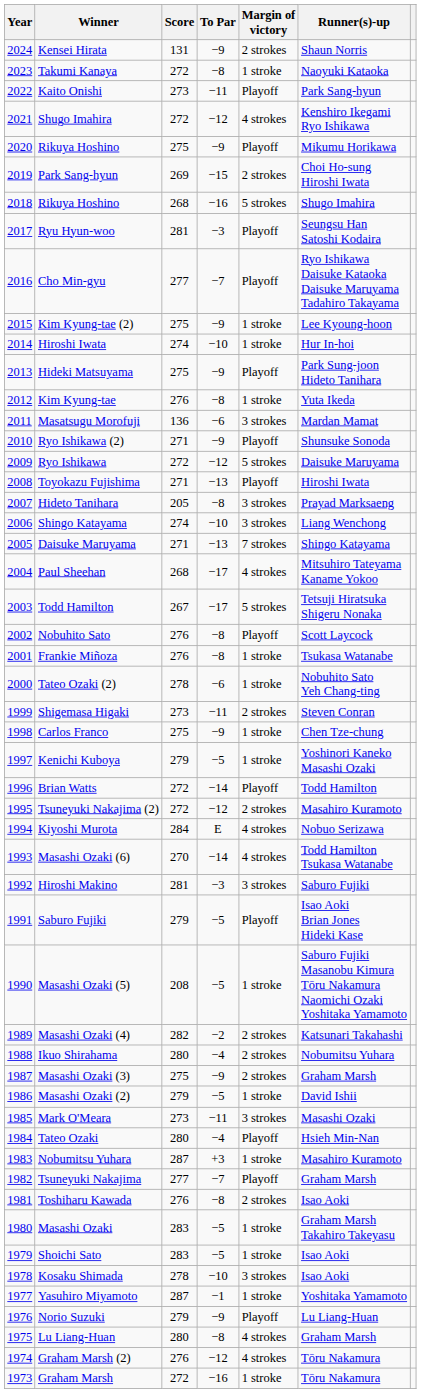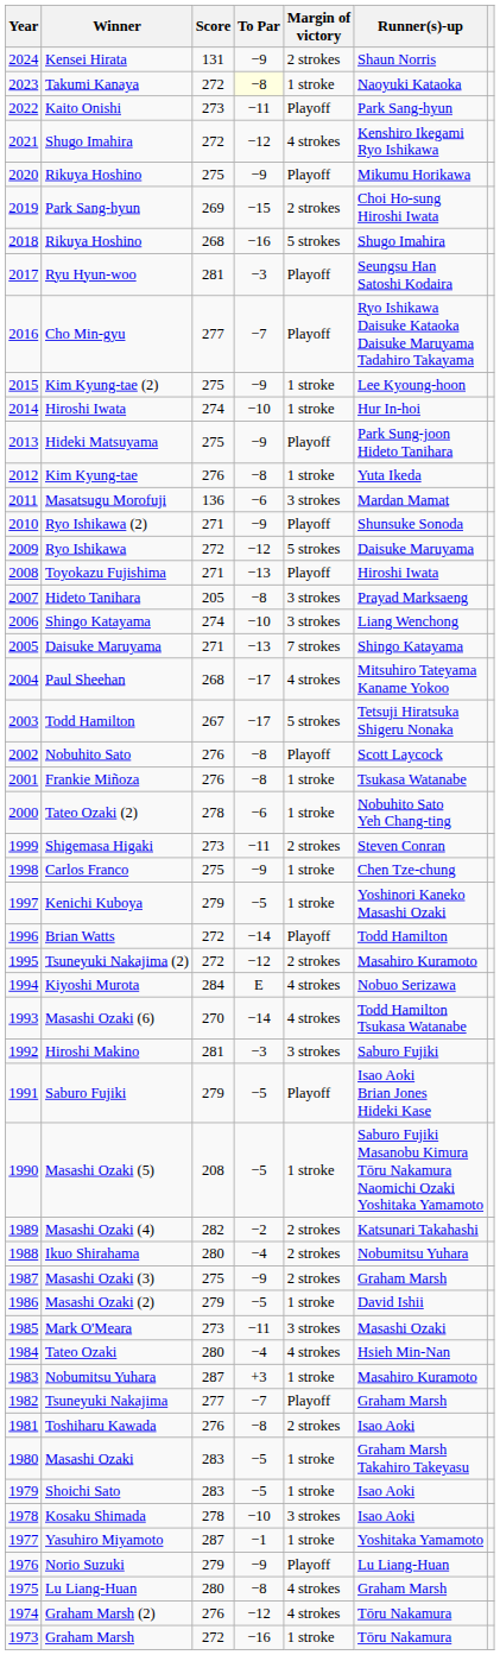 <table class=wikitable style="font-size:95%">
 <tr>
 <th>Year</th>
 <th>Winner</th>
 <th>Score</th>
 <th>To Par</th>
 <th>Margin of<br>victory</th>
 <th>Runner(s)-up</th>
 <th></th>
 </tr>
 <tr>
 <td><a href='#'>2024</a></td>
 <td> <a href='#'>Kensei Hirata</a></td>
 <td align=center>131</td>
 <td align=center>−9</td>
 <td>2 strokes</td>
 <td> <a href='#'>Shaun Norris</a></td>
 <td></td>
 </tr>
 <tr>
 <td><a href='#'>2023</a></td>
 <td> <a href='#'>Takumi Kanaya</a></td>
 <td align=center>272</td>
-<td align=center>−8</td>
+<td align=center style="background: lightyellow;">−8</td>
 <td>1 stroke</td>
 <td> <a href='#'>Naoyuki Kataoka</a></td>
 <td></td>
 </tr>
 <tr>
 <td><a href='#'>2022</a></td>
 <td> <a href='#'>Kaito Onishi</a></td>
 <td align=center>273</td>
 <td align=center>−11</td>
 <td>Playoff</td>
 <td> <a href='#'>Park Sang-hyun</a></td>
 <td></td>
 </tr>
 <tr>
 <td><a href='#'>2021</a></td>
 <td> <a href='#'>Shugo Imahira</a></td>
 <td align=center>272</td>
 <td align=center>−12</td>
 <td>4 strokes</td>
 <td> <a href='#'>Kenshiro Ikegami</a><br> <a href='#'>Ryo Ishikawa</a></td>
 <td></td>
 </tr>
 <tr>
 <td><a href='#'>2020</a></td>
 <td> <a href='#'>Rikuya Hoshino</a></td>
 <td align=center>275</td>
 <td align=center>−9</td>
 <td>Playoff</td>
 <td> <a href='#'>Mikumu Horikawa</a></td>
 <td></td>
 </tr>
 <tr>
 <td><a href='#'>2019</a></td>
 <td> <a href='#'>Park Sang-hyun</a></td>
 <td align=center>269</td>
 <td align=center>−15</td>
 <td>2 strokes</td>
 <td> <a href='#'>Choi Ho-sung</a><br> <a href='#'>Hiroshi Iwata</a></td>
 <td></td>
 </tr>
 <tr>
 <td><a href='#'>2018</a></td>
 <td> <a href='#'>Rikuya Hoshino</a></td>
 <td align=center>268</td>
 <td align=center>−16</td>
 <td>5 strokes</td>
 <td> <a href='#'>Shugo Imahira</a></td>
 <td></td>
 </tr>
 <tr>
 <td><a href='#'>2017</a></td>
 <td> <a href='#'>Ryu Hyun-woo</a></td>
 <td align=center>281</td>
 <td align=center>−3</td>
 <td>Playoff</td>
 <td> <a href='#'>Seungsu Han</a><br> <a href='#'>Satoshi Kodaira</a></td>
 <td></td>
 </tr>
 <tr>
 <td><a href='#'>2016</a></td>
 <td> <a href='#'>Cho Min-gyu</a></td>
 <td align=center>277</td>
 <td align=center>−7</td>
 <td>Playoff</td>
 <td> <a href='#'>Ryo Ishikawa</a><br> <a href='#'>Daisuke Kataoka</a><br> <a href='#'>Daisuke Maruyama</a><br> <a href='#'>Tadahiro Takayama</a></td>
 <td></td>
 </tr>
 <tr>
 <td><a href='#'>2015</a></td>
 <td> <a href='#'>Kim Kyung-tae</a> (2)</td>
 <td align=center>275</td>
 <td align=center>−9</td>
 <td>1 stroke</td>
 <td> <a href='#'>Lee Kyoung-hoon</a></td>
 <td></td>
 </tr>
 <tr>
 <td><a href='#'>2014</a></td>
 <td> <a href='#'>Hiroshi Iwata</a></td>
 <td align=center>274</td>
 <td align=center>−10</td>
 <td>1 stroke</td>
 <td> <a href='#'>Hur In-hoi</a></td>
 <td></td>
 </tr>
 <tr>
 <td><a href='#'>2013</a></td>
 <td> <a href='#'>Hideki Matsuyama</a></td>
 <td align=center>275</td>
 <td align=center>−9</td>
 <td>Playoff</td>
 <td> <a href='#'>Park Sung-joon</a><br> <a href='#'>Hideto Tanihara</a></td>
 <td></td>
 </tr>
 <tr>
 <td><a href='#'>2012</a></td>
 <td> <a href='#'>Kim Kyung-tae</a></td>
 <td align=center>276</td>
 <td align=center>−8</td>
 <td>1 stroke</td>
 <td> <a href='#'>Yuta Ikeda</a></td>
 <td></td>
 </tr>
 <tr>
 <td><a href='#'>2011</a></td>
 <td> <a href='#'>Masatsugu Morofuji</a></td>
 <td align=center>136</td>
 <td align=center>−6</td>
 <td>3 strokes</td>
 <td> <a href='#'>Mardan Mamat</a></td>
 <td></td>
 </tr>
 <tr>
 <td><a href='#'>2010</a></td>
 <td> <a href='#'>Ryo Ishikawa</a> (2)</td>
 <td align=center>271</td>
 <td align=center>−9</td>
 <td>Playoff</td>
 <td> <a href='#'>Shunsuke Sonoda</a></td>
 <td></td>
 </tr>
 <tr>
 <td><a href='#'>2009</a></td>
 <td> <a href='#'>Ryo Ishikawa</a></td>
 <td align=center>272</td>
 <td align=center>−12</td>
 <td>5 strokes</td>
 <td> <a href='#'>Daisuke Maruyama</a></td>
 <td></td>
 </tr>
 <tr>
 <td><a href='#'>2008</a></td>
 <td> <a href='#'>Toyokazu Fujishima</a></td>
 <td align=center>271</td>
 <td align=center>−13</td>
 <td>Playoff</td>
 <td> <a href='#'>Hiroshi Iwata</a></td>
 <td></td>
 </tr>
 <tr>
 <td><a href='#'>2007</a></td>
 <td> <a href='#'>Hideto Tanihara</a></td>
 <td align=center>205</td>
 <td align=center>−8</td>
 <td>3 strokes</td>
 <td> <a href='#'>Prayad Marksaeng</a></td>
 <td></td>
 </tr>
 <tr>
 <td><a href='#'>2006</a></td>
 <td> <a href='#'>Shingo Katayama</a></td>
 <td align=center>274</td>
 <td align=center>−10</td>
 <td>3 strokes</td>
 <td> <a href='#'>Liang Wenchong</a></td>
 <td></td>
 </tr>
 <tr>
 <td><a href='#'>2005</a></td>
 <td> <a href='#'>Daisuke Maruyama</a></td>
 <td align=center>271</td>
 <td align=center>−13</td>
 <td>7 strokes</td>
 <td> <a href='#'>Shingo Katayama</a></td>
 <td></td>
 </tr>
 <tr>
 <td><a href='#'>2004</a></td>
 <td> <a href='#'>Paul Sheehan</a></td>
 <td align=center>268</td>
 <td align=center>−17</td>
 <td>4 strokes</td>
 <td> <a href='#'>Mitsuhiro Tateyama</a><br> <a href='#'>Kaname Yokoo</a></td>
 <td></td>
 </tr>
 <tr>
 <td><a href='#'>2003</a></td>
 <td> <a href='#'>Todd Hamilton</a></td>
 <td align=center>267</td>
 <td align=center>−17</td>
 <td>5 strokes</td>
 <td> <a href='#'>Tetsuji Hiratsuka</a><br> <a href='#'>Shigeru Nonaka</a></td>
 <td></td>
 </tr>
 <tr>
 <td><a href='#'>2002</a></td>
 <td> <a href='#'>Nobuhito Sato</a></td>
 <td align=center>276</td>
 <td align=center>−8</td>
 <td>Playoff</td>
 <td> <a href='#'>Scott Laycock</a></td>
 <td></td>
 </tr>
 <tr>
 <td><a href='#'>2001</a></td>
 <td> <a href='#'>Frankie Miñoza</a></td>
 <td align=center>276</td>
 <td align=center>−8</td>
 <td>1 stroke</td>
 <td> <a href='#'>Tsukasa Watanabe</a></td>
 <td></td>
 </tr>
 <tr>
 <td><a href='#'>2000</a></td>
 <td> <a href='#'>Tateo Ozaki</a> (2)</td>
 <td align=center>278</td>
 <td align=center>−6</td>
 <td>1 stroke</td>
 <td> <a href='#'>Nobuhito Sato</a><br> <a href='#'>Yeh Chang-ting</a></td>
 <td></td>
 </tr>
 <tr>
 <td><a href='#'>1999</a></td>
 <td> <a href='#'>Shigemasa Higaki</a></td>
 <td align=center>273</td>
 <td align=center>−11</td>
 <td>2 strokes</td>
 <td> <a href='#'>Steven Conran</a></td>
 <td></td>
 </tr>
 <tr>
 <td><a href='#'>1998</a></td>
 <td> <a href='#'>Carlos Franco</a></td>
 <td align=center>275</td>
 <td align=center>−9</td>
 <td>1 stroke</td>
 <td> <a href='#'>Chen Tze-chung</a></td>
 <td></td>
 </tr>
 <tr>
 <td><a href='#'>1997</a></td>
 <td> <a href='#'>Kenichi Kuboya</a></td>
 <td align=center>279</td>
 <td align=center>−5</td>
 <td>1 stroke</td>
 <td> <a href='#'>Yoshinori Kaneko</a><br> <a href='#'>Masashi Ozaki</a></td>
 <td></td>
 </tr>
 <tr>
 <td><a href='#'>1996</a></td>
 <td> <a href='#'>Brian Watts</a></td>
 <td align=center>272</td>
 <td align=center>−14</td>
 <td>Playoff</td>
 <td> <a href='#'>Todd Hamilton</a></td>
 <td></td>
 </tr>
 <tr>
 <td><a href='#'>1995</a></td>
 <td> <a href='#'>Tsuneyuki Nakajima</a> (2)</td>
 <td align=center>272</td>
 <td align=center>−12</td>
 <td>2 strokes</td>
 <td> <a href='#'>Masahiro Kuramoto</a></td>
 <td></td>
 </tr>
 <tr>
 <td><a href='#'>1994</a></td>
 <td> <a href='#'>Kiyoshi Murota</a></td>
 <td align=center>284</td>
 <td align=center>E</td>
 <td>4 strokes</td>
 <td> <a href='#'>Nobuo Serizawa</a></td>
 <td></td>
 </tr>
 <tr>
 <td><a href='#'>1993</a></td>
 <td> <a href='#'>Masashi Ozaki</a> (6)</td>
 <td align=center>270</td>
 <td align=center>−14</td>
 <td>4 strokes</td>
 <td> <a href='#'>Todd Hamilton</a><br> <a href='#'>Tsukasa Watanabe</a></td>
 <td></td>
 </tr>
 <tr>
 <td><a href='#'>1992</a></td>
 <td> <a href='#'>Hiroshi Makino</a></td>
 <td align=center>281</td>
 <td align=center>−3</td>
 <td>3 strokes</td>
 <td> <a href='#'>Saburo Fujiki</a></td>
 <td></td>
 </tr>
 <tr>
 <td><a href='#'>1991</a></td>
 <td> <a href='#'>Saburo Fujiki</a></td>
 <td align=center>279</td>
 <td align=center>−5</td>
 <td>Playoff</td>
 <td> <a href='#'>Isao Aoki</a><br> <a href='#'>Brian Jones</a><br> <a href='#'>Hideki Kase</a></td>
 <td></td>
 </tr>
 <tr>
 <td><a href='#'>1990</a></td>
 <td> <a href='#'>Masashi Ozaki</a> (5)</td>
 <td align=center>208</td>
 <td align=center>−5</td>
 <td>1 stroke</td>
 <td> <a href='#'>Saburo Fujiki</a><br> <a href='#'>Masanobu Kimura</a><br> <a href='#'>Tōru Nakamura</a><br> <a href='#'>Naomichi Ozaki</a><br> <a href='#'>Yoshitaka Yamamoto</a></td>
 <td></td>
 </tr>
 <tr>
 <td><a href='#'>1989</a></td>
 <td> <a href='#'>Masashi Ozaki</a> (4)</td>
 <td align=center>282</td>
 <td align=center>−2</td>
 <td>2 strokes</td>
 <td> <a href='#'>Katsunari Takahashi</a></td>
 <td></td>
 </tr>
 <tr>
 <td><a href='#'>1988</a></td>
 <td> <a href='#'>Ikuo Shirahama</a></td>
 <td align=center>280</td>
 <td align=center>−4</td>
 <td>2 strokes</td>
 <td> <a href='#'>Nobumitsu Yuhara</a></td>
 <td></td>
 </tr>
 <tr>
 <td><a href='#'>1987</a></td>
 <td> <a href='#'>Masashi Ozaki</a> (3)</td>
 <td align=center>275</td>
 <td align=center>−9</td>
 <td>2 strokes</td>
 <td> <a href='#'>Graham Marsh</a></td>
 <td></td>
 </tr>
 <tr>
 <td><a href='#'>1986</a></td>
 <td> <a href='#'>Masashi Ozaki</a> (2)</td>
 <td align=center>279</td>
 <td align=center>−5</td>
 <td>1 stroke</td>
 <td> <a href='#'>David Ishii</a></td>
 <td></td>
 </tr>
 <tr>
 <td><a href='#'>1985</a></td>
 <td> <a href='#'>Mark O'Meara</a></td>
 <td align=center>273</td>
 <td align=center>−11</td>
 <td>3 strokes</td>
 <td> <a href='#'>Masashi Ozaki</a></td>
 <td></td>
 </tr>
 <tr>
 <td><a href='#'>1984</a></td>
 <td> <a href='#'>Tateo Ozaki</a></td>
 <td align=center>280</td>
 <td align=center>−4</td>
-<td>Playoff</td>
+<td>4 strokes</td>
 <td> <a href='#'>Hsieh Min-Nan</a></td>
 <td></td>
 </tr>
 <tr>
 <td><a href='#'>1983</a></td>
 <td> <a href='#'>Nobumitsu Yuhara</a></td>
 <td align=center>287</td>
 <td align=center>+3</td>
 <td>1 stroke</td>
 <td> <a href='#'>Masahiro Kuramoto</a></td>
 <td></td>
 </tr>
 <tr>
 <td><a href='#'>1982</a></td>
 <td> <a href='#'>Tsuneyuki Nakajima</a></td>
 <td align=center>277</td>
 <td align=center>−7</td>
 <td>Playoff</td>
 <td> <a href='#'>Graham Marsh</a></td>
 <td></td>
 </tr>
 <tr>
 <td><a href='#'>1981</a></td>
 <td> <a href='#'>Toshiharu Kawada</a></td>
 <td align=center>276</td>
 <td align=center>−8</td>
 <td>2 strokes</td>
 <td> <a href='#'>Isao Aoki</a></td>
 <td></td>
 </tr>
 <tr>
 <td><a href='#'>1980</a></td>
 <td> <a href='#'>Masashi Ozaki</a></td>
 <td align=center>283</td>
 <td align=center>−5</td>
 <td>1 stroke</td>
 <td> <a href='#'>Graham Marsh</a><br> <a href='#'>Takahiro Takeyasu</a></td>
 <td></td>
 </tr>
 <tr>
 <td><a href='#'>1979</a></td>
 <td> <a href='#'>Shoichi Sato</a></td>
 <td align=center>283</td>
 <td align=center>−5</td>
 <td>1 stroke</td>
 <td> <a href='#'>Isao Aoki</a></td>
 <td></td>
 </tr>
 <tr>
 <td><a href='#'>1978</a></td>
 <td> <a href='#'>Kosaku Shimada</a></td>
 <td align=center>278</td>
 <td align=center>−10</td>
 <td>3 strokes</td>
 <td> <a href='#'>Isao Aoki</a></td>
 <td></td>
 </tr>
 <tr>
 <td><a href='#'>1977</a></td>
 <td> <a href='#'>Yasuhiro Miyamoto</a></td>
 <td align=center>287</td>
 <td align=center>−1</td>
 <td>1 stroke</td>
 <td> <a href='#'>Yoshitaka Yamamoto</a></td>
 <td></td>
 </tr>
 <tr>
 <td><a href='#'>1976</a></td>
 <td> <a href='#'>Norio Suzuki</a></td>
 <td align=center>279</td>
 <td align=center>−9</td>
 <td>Playoff</td>
 <td> <a href='#'>Lu Liang-Huan</a></td>
 <td></td>
 </tr>
 <tr>
 <td><a href='#'>1975</a></td>
 <td> <a href='#'>Lu Liang-Huan</a></td>
 <td align=center>280</td>
 <td align=center>−8</td>
 <td>4 strokes</td>
 <td> <a href='#'>Graham Marsh</a></td>
 <td></td>
 </tr>
 <tr>
 <td><a href='#'>1974</a></td>
 <td> <a href='#'>Graham Marsh</a> (2)</td>
 <td align=center>276</td>
 <td align=center>−12</td>
 <td>4 strokes</td>
 <td> <a href='#'>Tōru Nakamura</a></td>
 <td></td>
 </tr>
 <tr>
 <td><a href='#'>1973</a></td>
 <td> <a href='#'>Graham Marsh</a></td>
 <td align=center>272</td>
 <td align=center>−16</td>
 <td>1 stroke</td>
 <td> <a href='#'>Tōru Nakamura</a></td>
 <td></td>
 </tr>
 </table>
